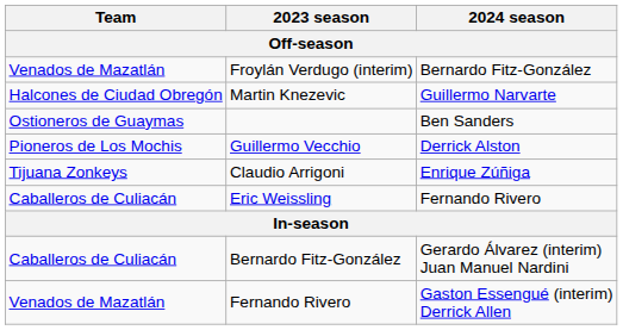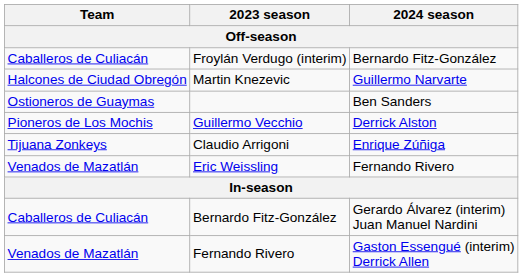 <table class="wikitable">
 <tr>
 <th>Team</th>
 <th>2023 season</th>
 <th>2024 season</th>
 </tr>
 <tr>
 <th colspan="3">Off-season</th>
 </tr>
 <tr>
-<td><a href='#'>Venados de Mazatlán</a></td>
+<td><a href='#'>Caballeros de Culiacán</a></td>
 <td>Froylán Verdugo (interim)</td>
 <td>Bernardo Fitz-González</td>
 </tr>
 <tr>
 <td><a href='#'>Halcones de Ciudad Obregón</a></td>
 <td>Martin Knezevic</td>
 <td><a href='#'>Guillermo Narvarte</a></td>
 </tr>
 <tr>
 <td><a href='#'>Ostioneros de Guaymas</a></td>
 <td></td>
 <td>Ben Sanders</td>
 </tr>
 <tr>
 <td><a href='#'>Pioneros de Los Mochis</a></td>
 <td><a href='#'>Guillermo Vecchio</a></td>
 <td><a href='#'>Derrick Alston</a></td>
 </tr>
 <tr>
 <td><a href='#'>Tijuana Zonkeys</a></td>
 <td>Claudio Arrigoni</td>
 <td><a href='#'>Enrique Zúñiga</a></td>
 </tr>
 <tr>
-<td><a href='#'>Caballeros de Culiacán</a></td>
+<td><a href='#'>Venados de Mazatlán</a></td>
 <td><a href='#'>Eric Weissling</a></td>
 <td>Fernando Rivero</td>
 </tr>
 <tr>
 <th colspan="3">In-season</th>
 </tr>
 <tr>
 <td><a href='#'>Caballeros de Culiacán</a></td>
 <td>Bernardo Fitz-González</td>
 <td>Gerardo Álvarez (interim) <br> Juan Manuel Nardini</td>
 </tr>
 <tr>
 <td><a href='#'>Venados de Mazatlán</a></td>
 <td>Fernando Rivero</td>
 <td><a href='#'>Gaston Essengué</a> (interim) <br> <a href='#'>Derrick Allen</a></td>
 </tr>
 </table>
